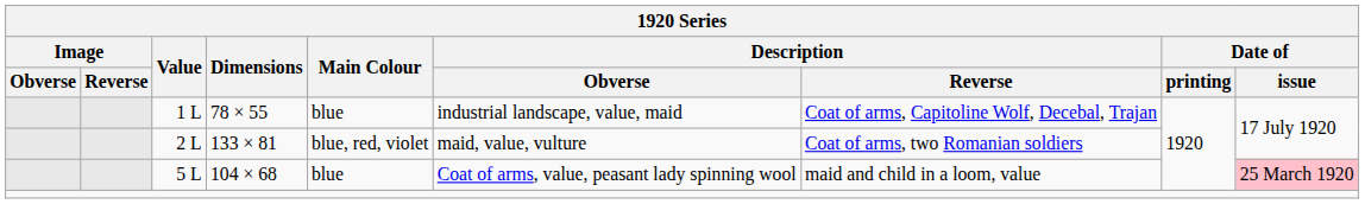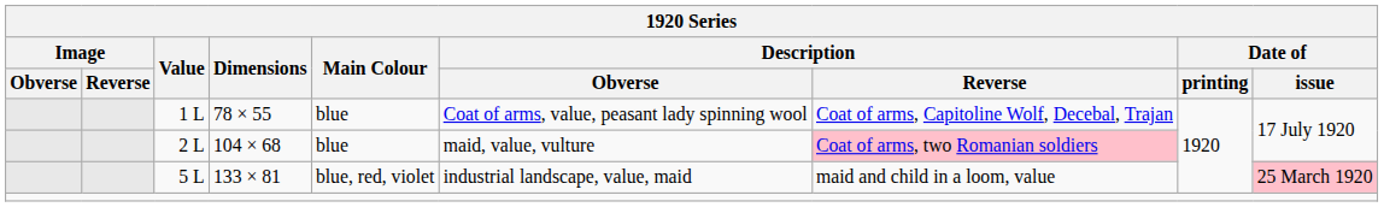 <table class="wikitable" style="font-size: 90%">
 <tr>
 <th colspan="9">1920 Series</th>
 </tr>
 <tr>
 <th colspan="2">Image</th>
 <th rowspan="2">Value</th>
 <th rowspan="2">Dimensions</th>
 <th rowspan="2">Main Colour</th>
 <th colspan="2">Description</th>
 <th colspan="2">Date of</th>
 </tr>
 <tr>
 <th>Obverse</th>
 <th>Reverse</th>
 <th>Obverse</th>
 <th>Reverse</th>
 <th>printing</th>
 <th>issue</th>
 </tr>
 <tr>
 <td align="center" bgcolor="#E8E8E8"></td>
 <td align="center" bgcolor="#E8E8E8"></td>
 <td align=right>1 L</td>
 <td>78 × 55</td>
 <td>blue</td>
-<td>industrial landscape, value, maid</td>
+<td><a href='#'>Coat of arms</a>, value, peasant lady spinning wool</td>
 <td><a href='#'>Coat of arms</a>, <a href='#'>Capitoline Wolf</a>, <a href='#'>Decebal</a>, <a href='#'>Trajan</a></td>
 <td rowspan="3">1920</td>
 <td rowspan="2">17 July 1920</td>
 </tr>
 <tr>
 <td align="center" bgcolor="#E8E8E8"></td>
 <td align="center" bgcolor="#E8E8E8"></td>
 <td align=right>2 L</td>
-<td>133 × 81</td>
-<td>blue, red, violet</td>
+<td>104 × 68</td>
+<td>blue</td>
 <td>maid, value, vulture</td>
-<td><a href='#'>Coat of arms</a>, two <a href='#'>Romanian soldiers</a></td>
+<td style="background: pink;"><a href='#'>Coat of arms</a>, two <a href='#'>Romanian soldiers</a></td>
 </tr>
 <tr>
 <td align="center" bgcolor="#E8E8E8"></td>
 <td align="center" bgcolor="#E8E8E8"></td>
 <td align=right>5 L</td>
-<td>104 × 68</td>
-<td>blue</td>
-<td><a href='#'>Coat of arms</a>, value, peasant lady spinning wool</td>
+<td>133 × 81</td>
+<td>blue, red, violet</td>
+<td>industrial landscape, value, maid</td>
 <td>maid and child in a loom, value</td>
 <td rowspan="1" style="background: pink;">25 March 1920</td>
 </tr>
 <tr>
 <td colspan="9"></td>
 </tr>
 </table>
